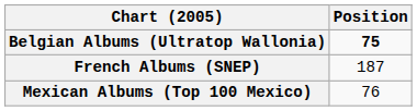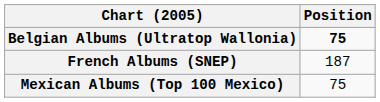 <table class="wikitable sortable plainrowheaders" style="text-align:center">
 <tr>
 <th scope="col">Chart (2005)</th>
 <th scope="col">Position</th>
 </tr>
 <tr>
 <th scope="row">Belgian Albums (Ultratop Wallonia)</th>
 <td><strong>75</strong></td>
 </tr>
 <tr>
 <th scope="row">French Albums (SNEP)</th>
 <td>187</td>
 </tr>
 <tr>
 <th scope="row">Mexican Albums (Top 100 Mexico)</th>
-<td>76</td>
+<td>75</td>
 </tr>
 </table>
